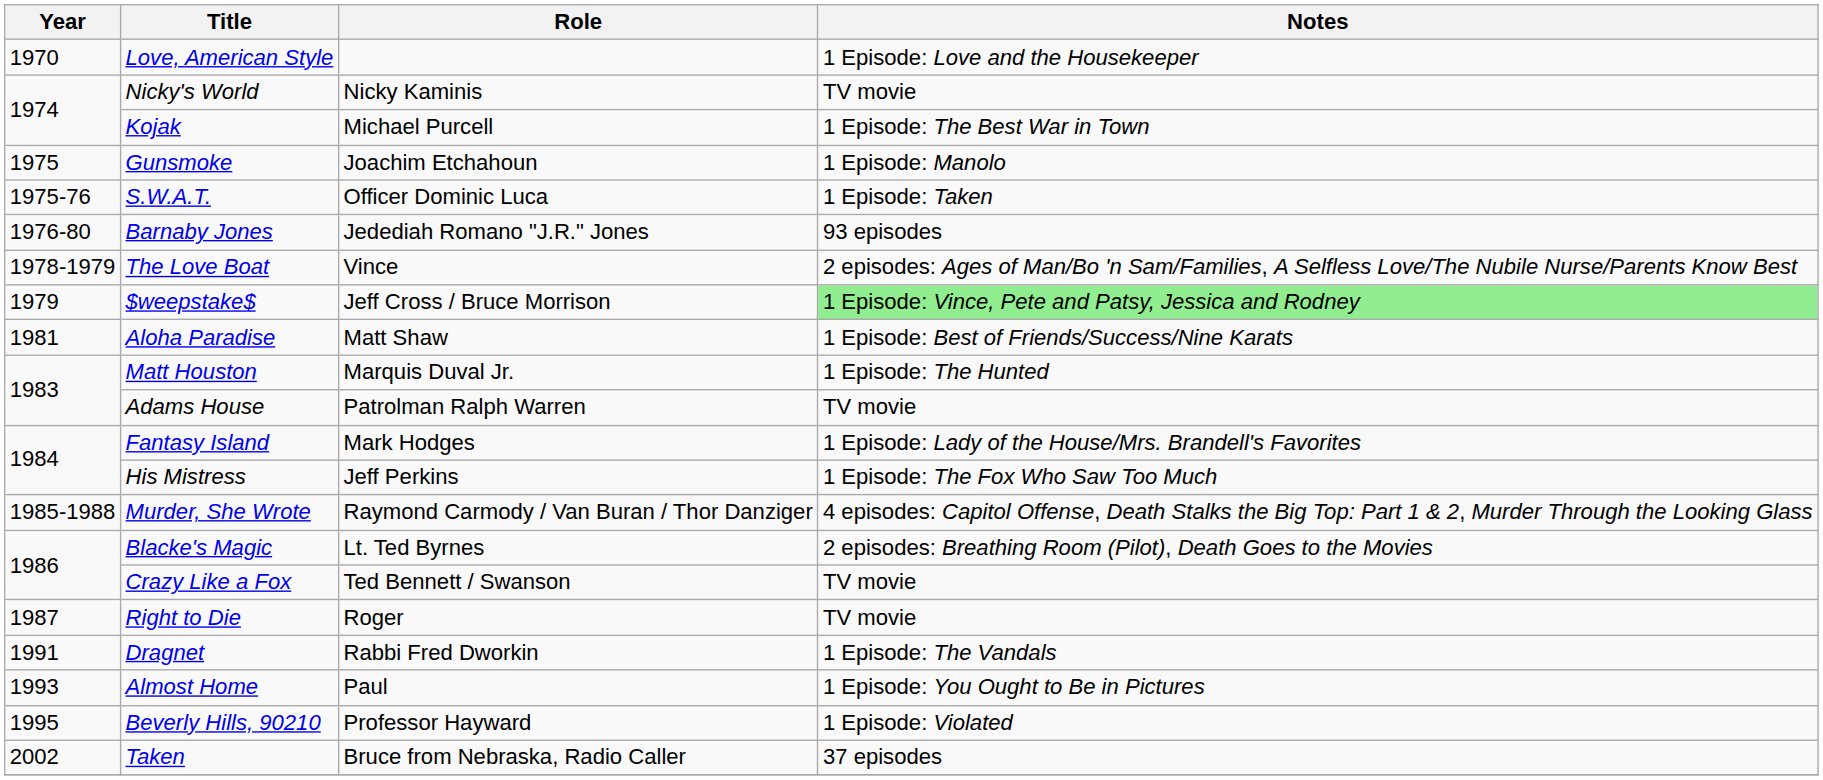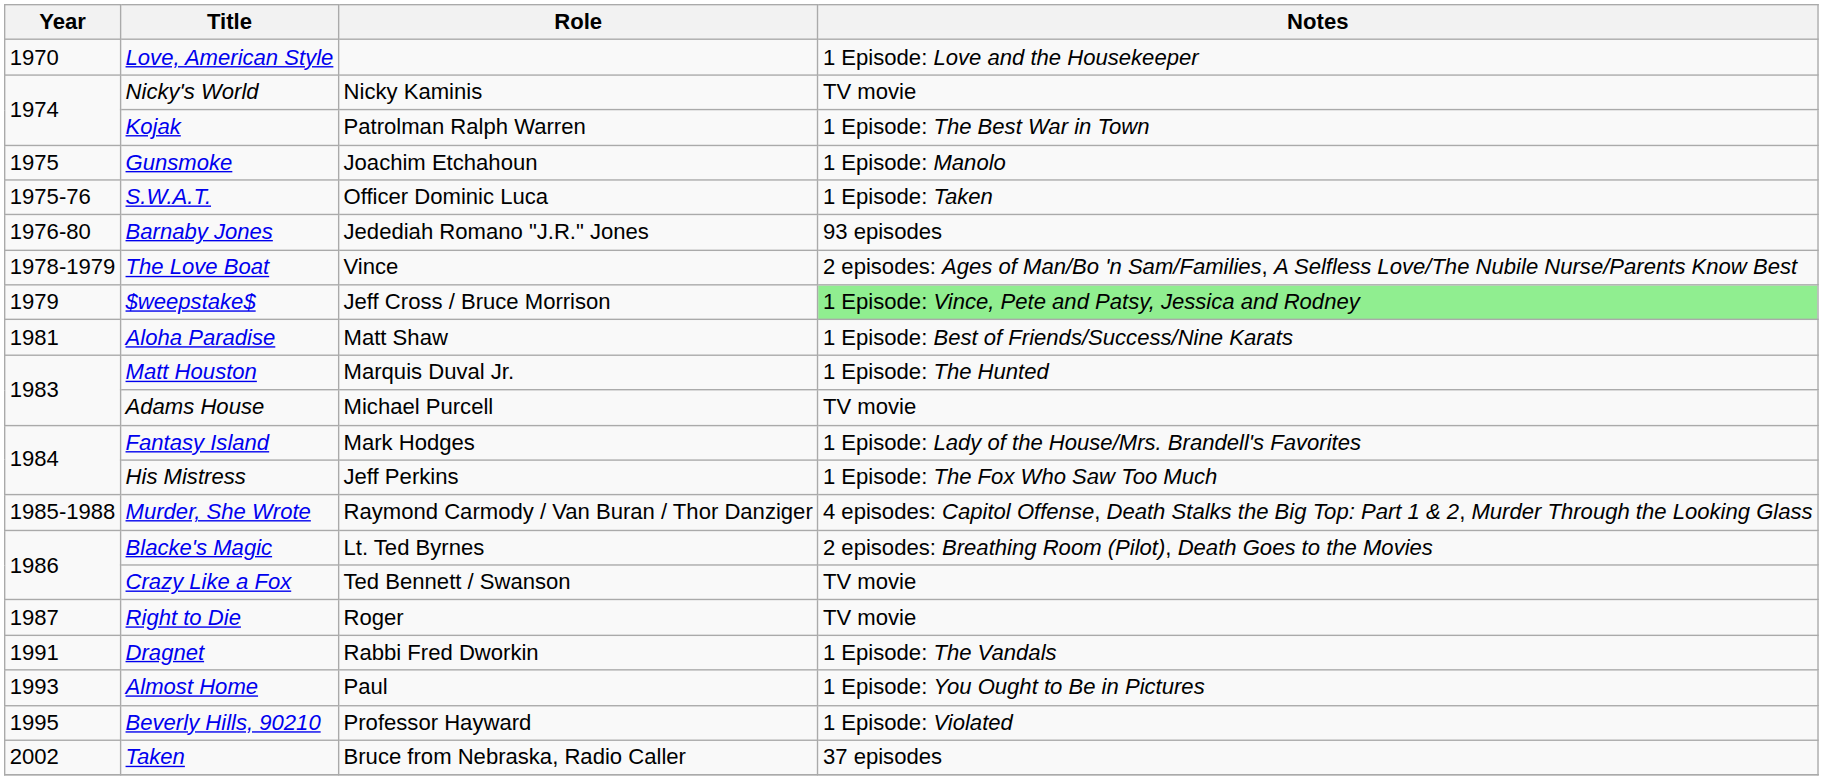 <table class="wikitable sortable">
 <tr>
 <th>Year</th>
 <th>Title</th>
 <th>Role</th>
 <th class="unsortable">Notes</th>
 </tr>
 <tr>
 <td>1970</td>
 <td><em><a href='#'>Love, American Style</a></em></td>
 <td></td>
 <td>1 Episode: <em>Love and the Housekeeper</em></td>
 </tr>
 <tr>
 <td rowspan="2">1974</td>
 <td><em>Nicky's World</em></td>
 <td>Nicky Kaminis</td>
 <td>TV movie</td>
 </tr>
 <tr>
 <td><em><a href='#'>Kojak</a></em></td>
-<td>Michael Purcell</td>
+<td>Patrolman Ralph Warren</td>
 <td>1 Episode: <em>The Best War in Town</em></td>
 </tr>
 <tr>
 <td>1975</td>
 <td><em><a href='#'>Gunsmoke</a></em></td>
 <td>Joachim Etchahoun</td>
 <td>1 Episode: <em>Manolo</em></td>
 </tr>
 <tr>
 <td>1975-76</td>
 <td><em><a href='#'>S.W.A.T.</a></em></td>
 <td>Officer Dominic Luca</td>
 <td>1 Episode: <em>Taken</em></td>
 </tr>
 <tr>
 <td>1976-80</td>
 <td><em><a href='#'>Barnaby Jones</a></em></td>
 <td>Jedediah Romano "J.R." Jones</td>
 <td>93 episodes</td>
 </tr>
 <tr>
 <td>1978-1979</td>
 <td><em><a href='#'>The Love Boat</a></em></td>
 <td>Vince</td>
 <td>2 episodes: <em>Ages of Man/Bo 'n Sam/Families</em>, <em>A Selfless Love/The Nubile Nurse/Parents Know Best</em></td>
 </tr>
 <tr>
 <td>1979</td>
 <td><em><a href='#'>$weepstake$</a></em></td>
 <td>Jeff Cross / Bruce Morrison</td>
 <td style="background: lightgreen;">1 Episode: <em>Vince, Pete and Patsy, Jessica and Rodney</em></td>
 </tr>
 <tr>
 <td>1981</td>
 <td><em><a href='#'>Aloha Paradise</a></em></td>
 <td>Matt Shaw</td>
 <td>1 Episode: <em>Best of Friends/Success/Nine Karats</em></td>
 </tr>
 <tr>
 <td rowspan="2">1983</td>
 <td><em><a href='#'>Matt Houston</a></em></td>
 <td>Marquis Duval Jr.</td>
 <td>1 Episode: <em>The Hunted</em></td>
 </tr>
 <tr>
 <td><em>Adams House</em></td>
-<td>Patrolman Ralph Warren</td>
+<td>Michael Purcell</td>
 <td>TV movie</td>
 </tr>
 <tr>
 <td rowspan="2">1984</td>
 <td><em><a href='#'>Fantasy Island</a></em></td>
 <td>Mark Hodges</td>
 <td>1 Episode: <em>Lady of the House/Mrs. Brandell's Favorites</em></td>
 </tr>
 <tr>
 <td><em>His Mistress</em></td>
 <td>Jeff Perkins</td>
 <td>1 Episode: <em>The Fox Who Saw Too Much</em></td>
 </tr>
 <tr>
 <td>1985-1988</td>
 <td><em><a href='#'>Murder, She Wrote</a></em></td>
 <td>Raymond Carmody / Van Buran / Thor Danziger</td>
 <td>4 episodes: <em>Capitol Offense</em>, <em>Death Stalks the Big Top: Part 1 & 2</em>, <em>Murder Through the Looking Glass</em></td>
 </tr>
 <tr>
 <td rowspan="2">1986</td>
 <td><em><a href='#'>Blacke's Magic</a></em></td>
 <td>Lt. Ted Byrnes</td>
 <td>2 episodes: <em>Breathing Room (Pilot)</em>, <em>Death Goes to the Movies</em></td>
 </tr>
 <tr>
 <td><em><a href='#'>Crazy Like a Fox</a></em></td>
 <td>Ted Bennett / Swanson</td>
 <td>TV movie</td>
 </tr>
 <tr>
 <td>1987</td>
 <td><em><a href='#'>Right to Die</a></em></td>
 <td>Roger</td>
 <td>TV movie</td>
 </tr>
 <tr>
 <td>1991</td>
 <td><em><a href='#'>Dragnet</a></em></td>
 <td>Rabbi Fred Dworkin</td>
 <td>1 Episode: <em>The Vandals</em></td>
 </tr>
 <tr>
 <td>1993</td>
 <td><em><a href='#'>Almost Home</a></em></td>
 <td>Paul</td>
 <td>1 Episode: <em>You Ought to Be in Pictures</em></td>
 </tr>
 <tr>
 <td>1995</td>
 <td><em><a href='#'>Beverly Hills, 90210</a></em></td>
 <td>Professor Hayward</td>
 <td>1 Episode: <em>Violated</em></td>
 </tr>
 <tr>
 <td>2002</td>
 <td><em><a href='#'>Taken</a></em></td>
 <td>Bruce from Nebraska, Radio Caller</td>
 <td>37 episodes</td>
 </tr>
 <tr>
 </tr>
 </table>
